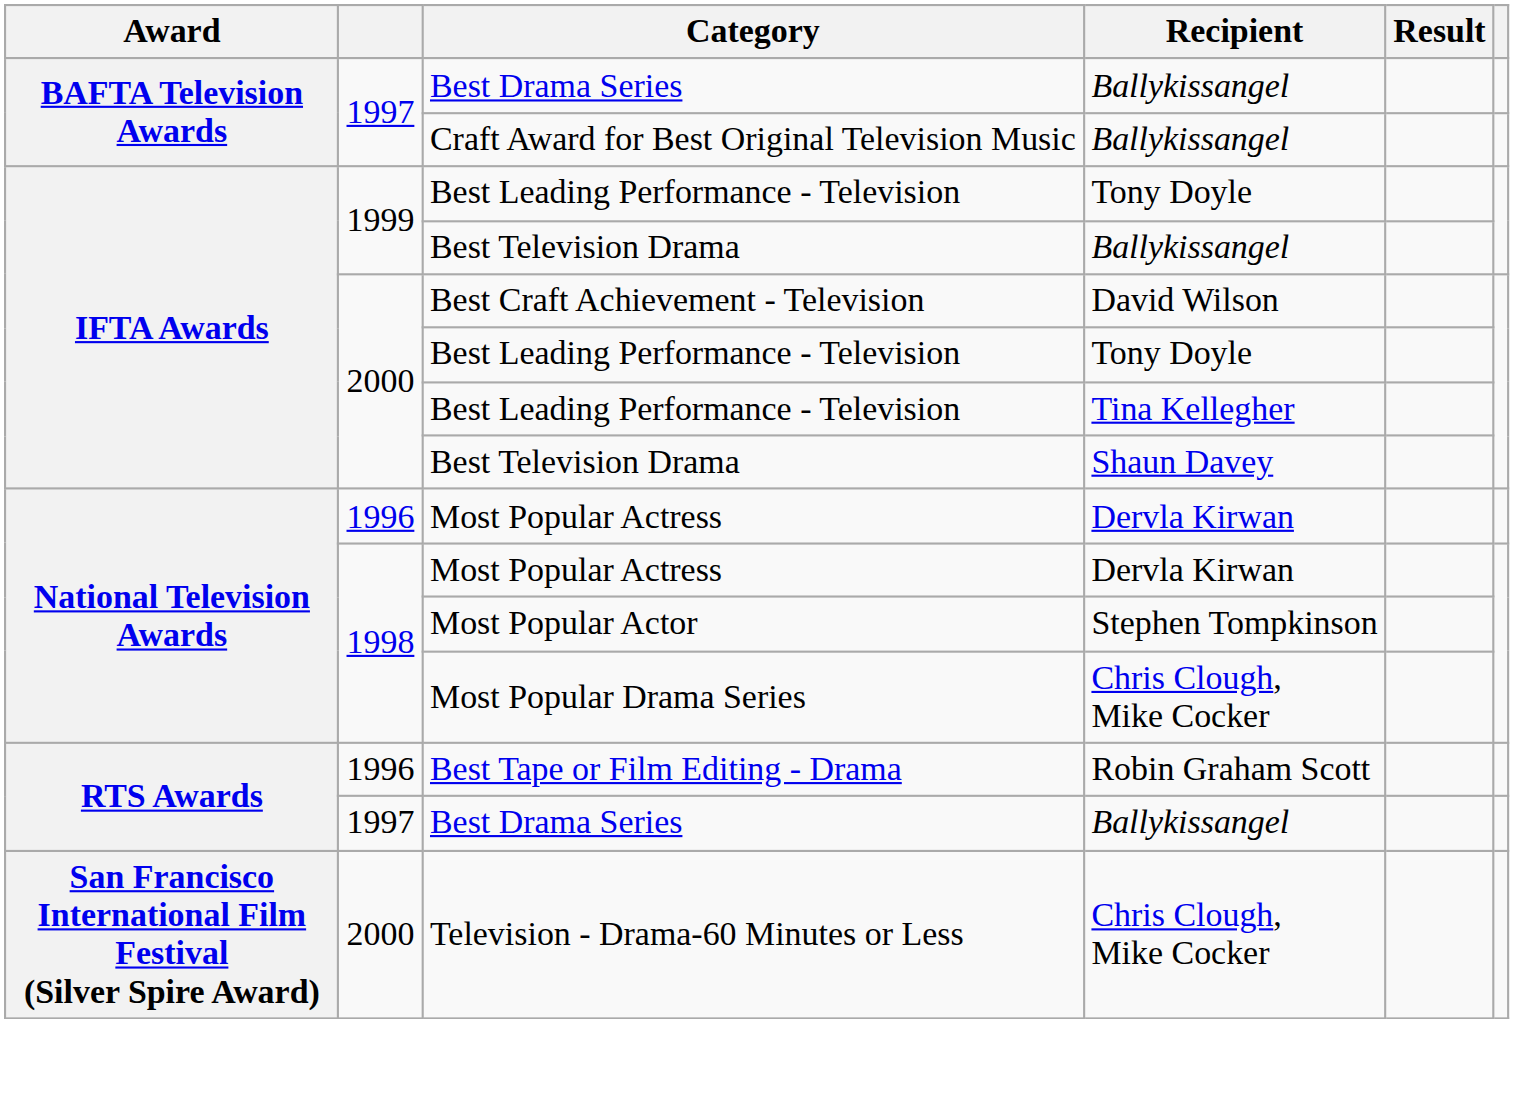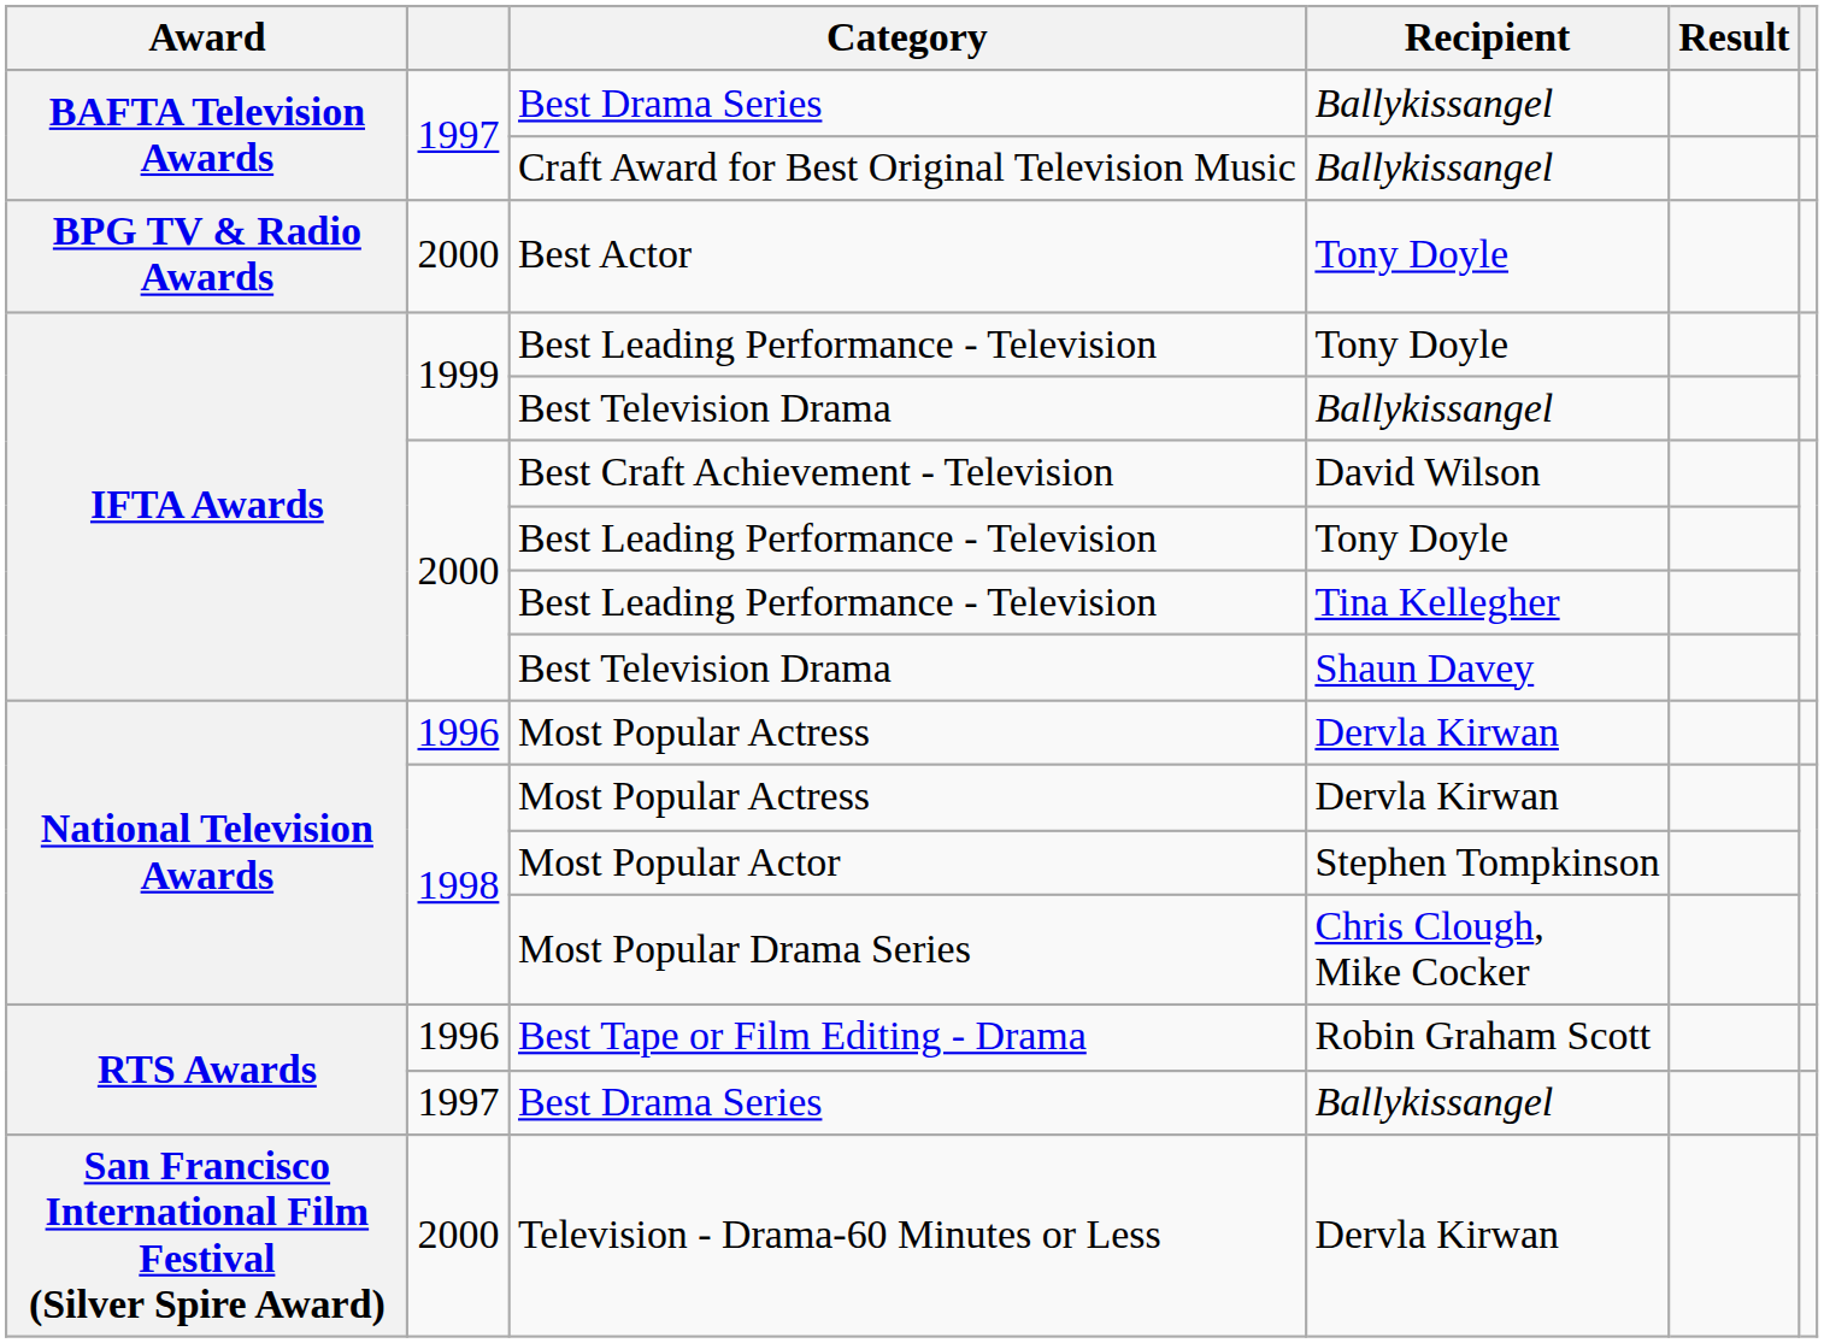 <table class="wikitable sortable plainrowheaders">
 <tr>
 <th width="150">Award</th>
 <th></th>
 <th>Category</th>
 <th>Recipient</th>
 <th>Result</th>
 <th></th>
 </tr>
 <tr>
 <th rowspan="2" scope="row"><a href='#'>BAFTA Television Awards</a></th>
 <td align="center" rowspan="2"><a href='#'>1997</a></td>
 <td><a href='#'>Best Drama Series</a></td>
 <td><em>Ballykissangel</em></td>
 <td></td>
 <td align="center"></td>
 </tr>
 <tr>
 <td>Craft Award for Best Original Television Music</td>
 <td><em>Ballykissangel</em></td>
+<td></td>
+<td align="center"></td>
+</tr>
+<tr>
+<th scope="row"><a href='#'>BPG TV & Radio Awards</a></th>
+<td align="center">2000</td>
+<td>Best Actor</td>
+<td><a href='#'>Tony Doyle</a></td>
 <td></td>
 <td align="center"></td>
 </tr>
 <tr>
 <th rowspan="6" scope="row"><a href='#'>IFTA Awards</a></th>
 <td align="center" rowspan="2">1999</td>
 <td>Best Leading Performance - Television</td>
 <td>Tony Doyle</td>
 <td></td>
 <td align="center" rowspan="2"></td>
 </tr>
 <tr>
 <td>Best Television Drama</td>
 <td><em>Ballykissangel</em></td>
 <td></td>
 </tr>
 <tr>
 <td align="center" rowspan="4">2000</td>
 <td>Best Craft Achievement - Television</td>
 <td>David Wilson</td>
 <td></td>
 <td align="center" rowspan="4"></td>
 </tr>
 <tr>
 <td>Best Leading Performance - Television</td>
 <td>Tony Doyle</td>
 <td></td>
 </tr>
 <tr>
 <td>Best Leading Performance - Television</td>
 <td><a href='#'>Tina Kellegher</a></td>
 <td></td>
 </tr>
 <tr>
 <td>Best Television Drama</td>
 <td><a href='#'>Shaun Davey</a></td>
 <td></td>
 </tr>
 <tr>
 <th rowspan="4" scope="row"><a href='#'>National Television Awards</a></th>
 <td align="center"><a href='#'>1996</a></td>
 <td>Most Popular Actress</td>
 <td><a href='#'>Dervla Kirwan</a></td>
 <td></td>
 <td align="center"></td>
 </tr>
 <tr>
 <td align="center" rowspan="3"><a href='#'>1998</a></td>
 <td>Most Popular Actress</td>
 <td>Dervla Kirwan</td>
 <td></td>
 <td align="center" rowspan="3"></td>
 </tr>
 <tr>
 <td>Most Popular Actor</td>
 <td>Stephen Tompkinson</td>
 <td></td>
 </tr>
 <tr>
 <td>Most Popular Drama Series</td>
 <td><a href='#'>Chris Clough</a>,<br>Mike Cocker </td>
 <td></td>
 </tr>
 <tr>
 <th rowspan="2" scope="row"><a href='#'>RTS Awards</a></th>
 <td align="center">1996</td>
 <td><a href='#'>Best Tape or Film Editing - Drama</a></td>
 <td>Robin Graham Scott</td>
 <td></td>
 <td></td>
 </tr>
 <tr>
 <td align="center">1997</td>
 <td><a href='#'>Best Drama Series</a></td>
 <td><em>Ballykissangel</em></td>
 <td></td>
 <td align="center"></td>
 </tr>
 <tr>
 <th scope="row"><a href='#'>San Francisco International Film Festival</a><br>(Silver Spire Award)</th>
 <td align="center">2000</td>
 <td>Television - Drama-60 Minutes or Less</td>
-<td><a href='#'>Chris Clough</a>,<br>Mike Cocker </td>
+<td>Dervla Kirwan</td>
 <td></td>
 <td></td>
 </tr>
 </table>
